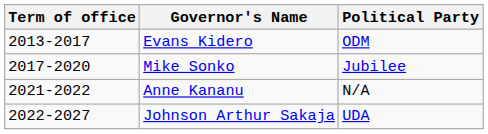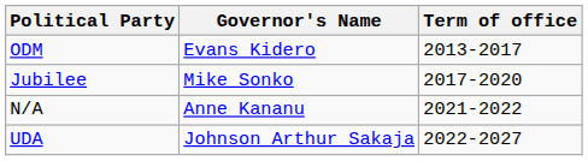 <table class="wikitable">
 <tr>
+<th>Political Party</th>
+<th><strong>Governor's Name</strong></th>
 <th>Term of office</th>
-<th><strong>Governor's Name</strong></th>
-<th>Political Party</th>
 </tr>
 <tr>
+<td><a href='#'>ODM</a></td>
+<td><a href='#'>Evans Kidero</a></td>
 <td>2013-2017</td>
-<td><a href='#'>Evans Kidero</a></td>
-<td><a href='#'>ODM</a></td>
 </tr>
 <tr>
+<td><a href='#'>Jubilee</a></td>
+<td><a href='#'>Mike Sonko</a></td>
 <td>2017-2020</td>
-<td><a href='#'>Mike Sonko</a></td>
-<td><a href='#'>Jubilee</a></td>
 </tr>
 <tr>
+<td>N/A</td>
+<td><a href='#'>Anne Kananu</a></td>
 <td>2021-2022</td>
-<td><a href='#'>Anne Kananu</a></td>
-<td>N/A</td>
 </tr>
 <tr>
+<td><a href='#'>UDA</a></td>
+<td><a href='#'>Johnson Arthur Sakaja</a></td>
 <td>2022-2027</td>
-<td><a href='#'>Johnson Arthur Sakaja</a></td>
-<td><a href='#'>UDA</a></td>
 </tr>
 </table>
